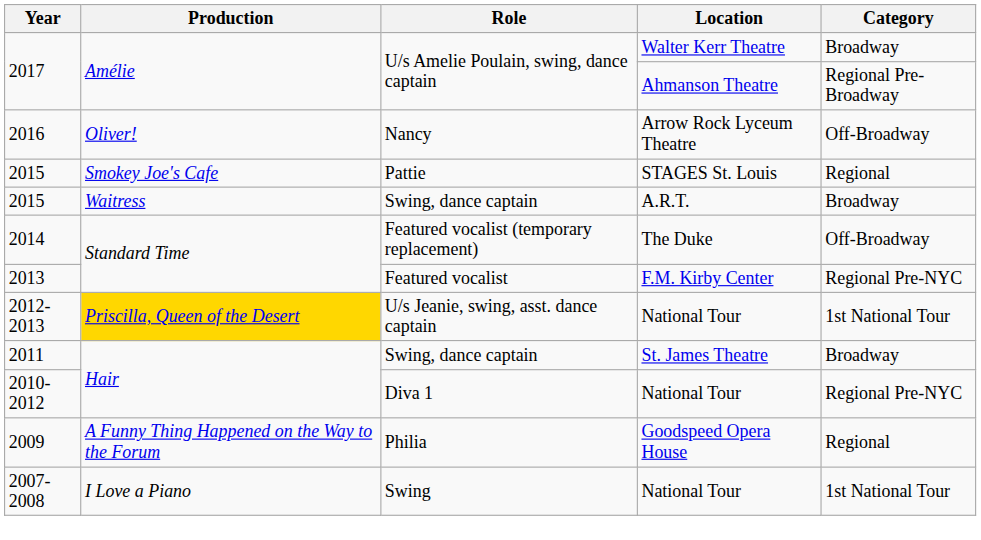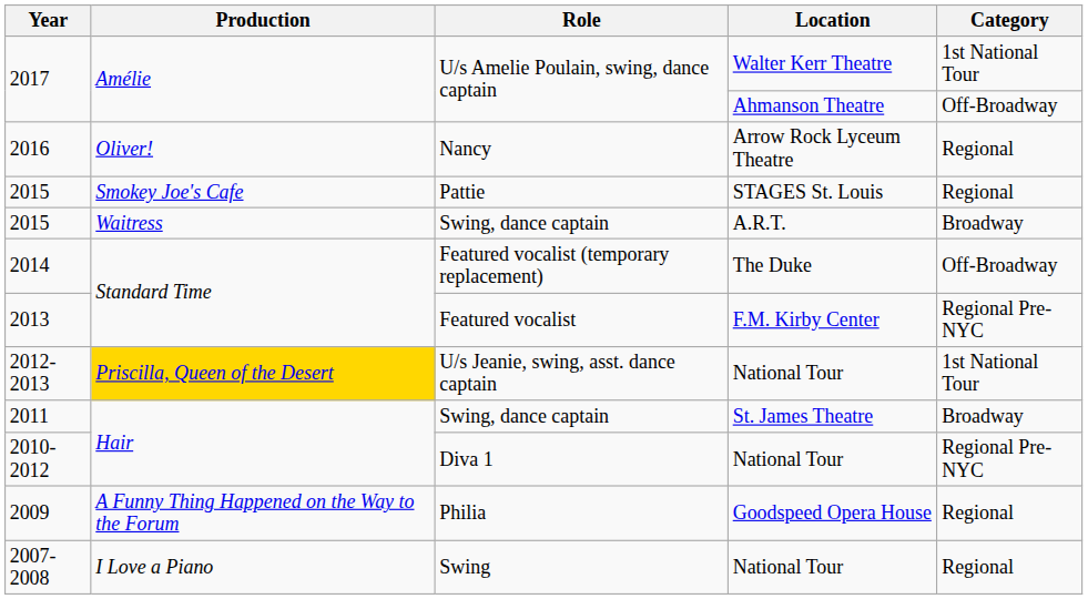 <table class="wikitable">
 <tr>
 <th>Year</th>
 <th>Production</th>
 <th>Role</th>
 <th>Location</th>
 <th>Category</th>
 </tr>
 <tr>
 <td rowspan="2">2017</td>
 <td rowspan="2"><a href='#'><em>Amélie</em></a></td>
 <td rowspan="2">U/s Amelie Poulain, swing, dance captain</td>
 <td><a href='#'>Walter Kerr Theatre</a></td>
-<td>Broadway</td>
+<td>1st National Tour</td>
 </tr>
 <tr>
 <td><a href='#'>Ahmanson Theatre</a></td>
-<td>Regional Pre-Broadway</td>
+<td>Off-Broadway</td>
 </tr>
 <tr>
 <td>2016</td>
 <td><em><a href='#'>Oliver!</a></em></td>
 <td>Nancy</td>
 <td>Arrow Rock Lyceum Theatre</td>
-<td>Off-Broadway</td>
+<td>Regional</td>
 </tr>
 <tr>
 <td>2015</td>
 <td><em><a href='#'>Smokey Joe's Cafe</a></em></td>
 <td>Pattie</td>
 <td>STAGES St. Louis</td>
 <td>Regional</td>
 </tr>
 <tr>
 <td>2015</td>
 <td><em><a href='#'>Waitress</a></em></td>
 <td>Swing, dance captain</td>
 <td>A.R.T.</td>
 <td>Broadway</td>
 </tr>
 <tr>
 <td>2014</td>
 <td rowspan="2"><em>Standard Time</em></td>
 <td>Featured vocalist (temporary replacement)</td>
 <td>The Duke</td>
 <td>Off-Broadway</td>
 </tr>
 <tr>
 <td>2013</td>
 <td>Featured vocalist</td>
 <td><a href='#'>F.M. Kirby Center</a></td>
 <td>Regional Pre-NYC</td>
 </tr>
 <tr>
 <td>2012-2013</td>
 <td style="background: gold;"><em><a href='#'>Priscilla, Queen of the Desert</a></em></td>
 <td>U/s Jeanie, swing, asst. dance captain</td>
 <td>National Tour</td>
 <td>1st National Tour</td>
 </tr>
 <tr>
 <td>2011</td>
 <td rowspan="2"><em><a href='#'>Hair</a></em></td>
 <td>Swing, dance captain</td>
 <td><a href='#'>St. James Theatre</a></td>
 <td>Broadway</td>
 </tr>
 <tr>
 <td>2010-2012</td>
 <td>Diva 1</td>
 <td>National Tour</td>
 <td>Regional Pre-NYC</td>
 </tr>
 <tr>
 <td>2009</td>
 <td><em><a href='#'>A Funny Thing Happened on the Way to the Forum</a></em></td>
 <td>Philia</td>
 <td><a href='#'>Goodspeed Opera House</a></td>
 <td>Regional</td>
 </tr>
 <tr>
 <td>2007-2008</td>
 <td><em>I Love a Piano</em></td>
 <td>Swing</td>
 <td>National Tour</td>
-<td>1st National Tour</td>
+<td>Regional</td>
 </tr>
 </table>
